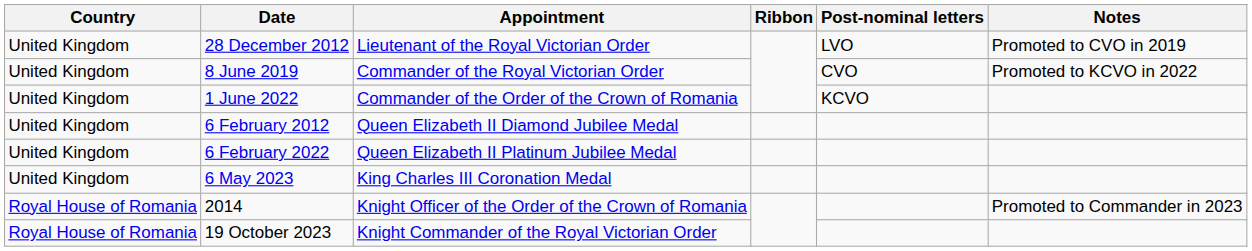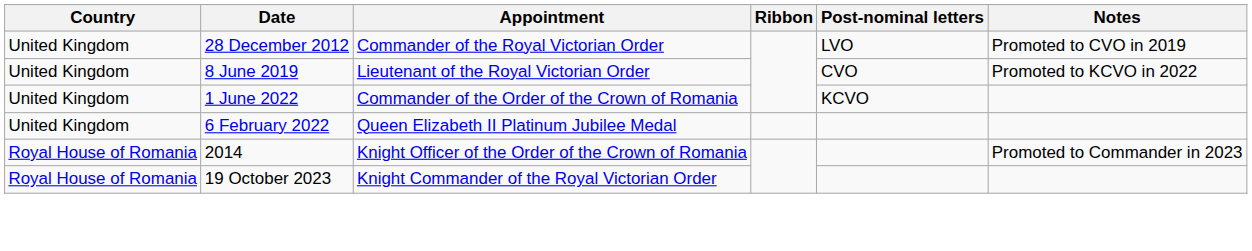 <table class="wikitable sortable">
 <tr>
 <th>Country</th>
 <th>Date</th>
 <th>Appointment</th>
 <th>Ribbon</th>
 <th>Post-nominal letters</th>
 <th>Notes</th>
 </tr>
 <tr>
 <td>United Kingdom</td>
 <td><a href='#'>28 December 2012</a></td>
-<td><a href='#'>Lieutenant of the Royal Victorian Order</a></td>
+<td><a href='#'>Commander of the Royal Victorian Order</a></td>
 <td rowspan="3"></td>
 <td>LVO</td>
 <td>Promoted to CVO in 2019</td>
 </tr>
 <tr>
 <td>United Kingdom</td>
 <td><a href='#'>8 June 2019</a></td>
-<td><a href='#'>Commander of the Royal Victorian Order</a></td>
+<td><a href='#'>Lieutenant of the Royal Victorian Order</a></td>
 <td>CVO</td>
 <td>Promoted to KCVO in 2022</td>
 </tr>
 <tr>
 <td>United Kingdom</td>
 <td><a href='#'>1 June 2022</a></td>
 <td><a href='#'>Commander of the Order of the Crown of Romania</a></td>
 <td>KCVO</td>
 <td></td>
 </tr>
 <tr>
 <td>United Kingdom</td>
-<td><a href='#'>6 February 2012</a></td>
-<td><a href='#'>Queen Elizabeth II Diamond Jubilee Medal</a></td>
-<td></td>
-<td></td>
-<td></td>
-</tr>
-<tr>
-<td>United Kingdom</td>
 <td><a href='#'>6 February 2022</a></td>
 <td><a href='#'>Queen Elizabeth II Platinum Jubilee Medal</a></td>
-<td></td>
-<td></td>
-<td></td>
-</tr>
-<tr>
-<td>United Kingdom</td>
-<td><a href='#'>6 May 2023</a></td>
-<td><a href='#'>King Charles III Coronation Medal</a></td>
 <td></td>
 <td></td>
 <td></td>
 </tr>
 <tr>
 <td><a href='#'>Royal House of Romania</a></td>
 <td>2014</td>
 <td><a href='#'>Knight Officer of the Order of the Crown of Romania</a></td>
 <td rowspan="2"></td>
 <td></td>
 <td>Promoted to Commander in 2023</td>
 </tr>
 <tr>
 <td><a href='#'>Royal House of Romania</a></td>
 <td>19 October 2023</td>
 <td><a href='#'>Knight Commander of the Royal Victorian Order</a></td>
 <td></td>
 <td></td>
 </tr>
 </table>
